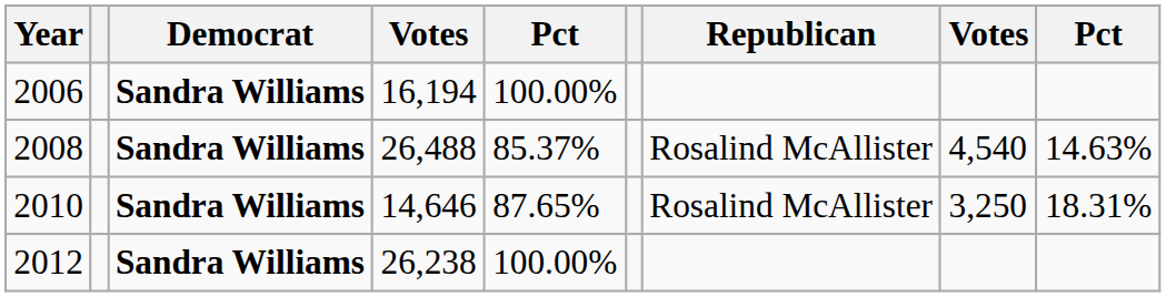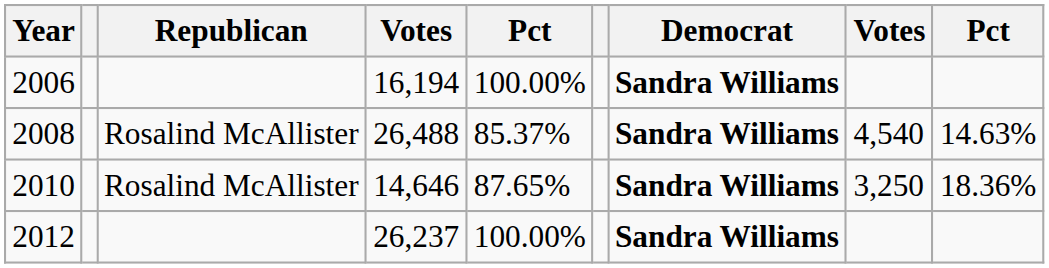 <table class="wikitable" style="font-size:95%">
 <tr>
 <th>Year</th>
 <th></th>
-<th>Democrat</th>
+<th>Republican</th>
 <th>Votes</th>
 <th>Pct</th>
 <th></th>
-<th>Republican</th>
+<th>Democrat</th>
 <th>Votes</th>
 <th>Pct</th>
 </tr>
 <tr>
 <td>2006</td>
 <td></td>
-<td><strong>Sandra Williams</strong></td>
+<td></td>
 <td>16,194</td>
 <td>100.00%</td>
 <td></td>
-<td></td>
+<td><strong>Sandra Williams</strong></td>
 <td></td>
 <td></td>
 </tr>
 <tr>
 <td>2008</td>
 <td></td>
-<td><strong>Sandra Williams</strong></td>
+<td>Rosalind McAllister</td>
 <td>26,488</td>
 <td>85.37%</td>
 <td></td>
-<td>Rosalind McAllister</td>
+<td><strong>Sandra Williams</strong></td>
 <td>4,540</td>
 <td>14.63%</td>
 </tr>
 <tr>
 <td>2010</td>
 <td></td>
-<td><strong>Sandra Williams</strong></td>
+<td>Rosalind McAllister</td>
 <td>14,646</td>
 <td>87.65%</td>
 <td></td>
-<td>Rosalind McAllister</td>
+<td><strong>Sandra Williams</strong></td>
 <td>3,250</td>
-<td>18.31%</td>
+<td>18.36%</td>
 </tr>
 <tr>
 <td>2012</td>
 <td></td>
-<td><strong>Sandra Williams</strong></td>
-<td>26,238</td>
+<td></td>
+<td>26,237</td>
 <td>100.00%</td>
 <td></td>
-<td></td>
+<td><strong>Sandra Williams</strong></td>
 <td></td>
 <td></td>
 </tr>
 </table>
